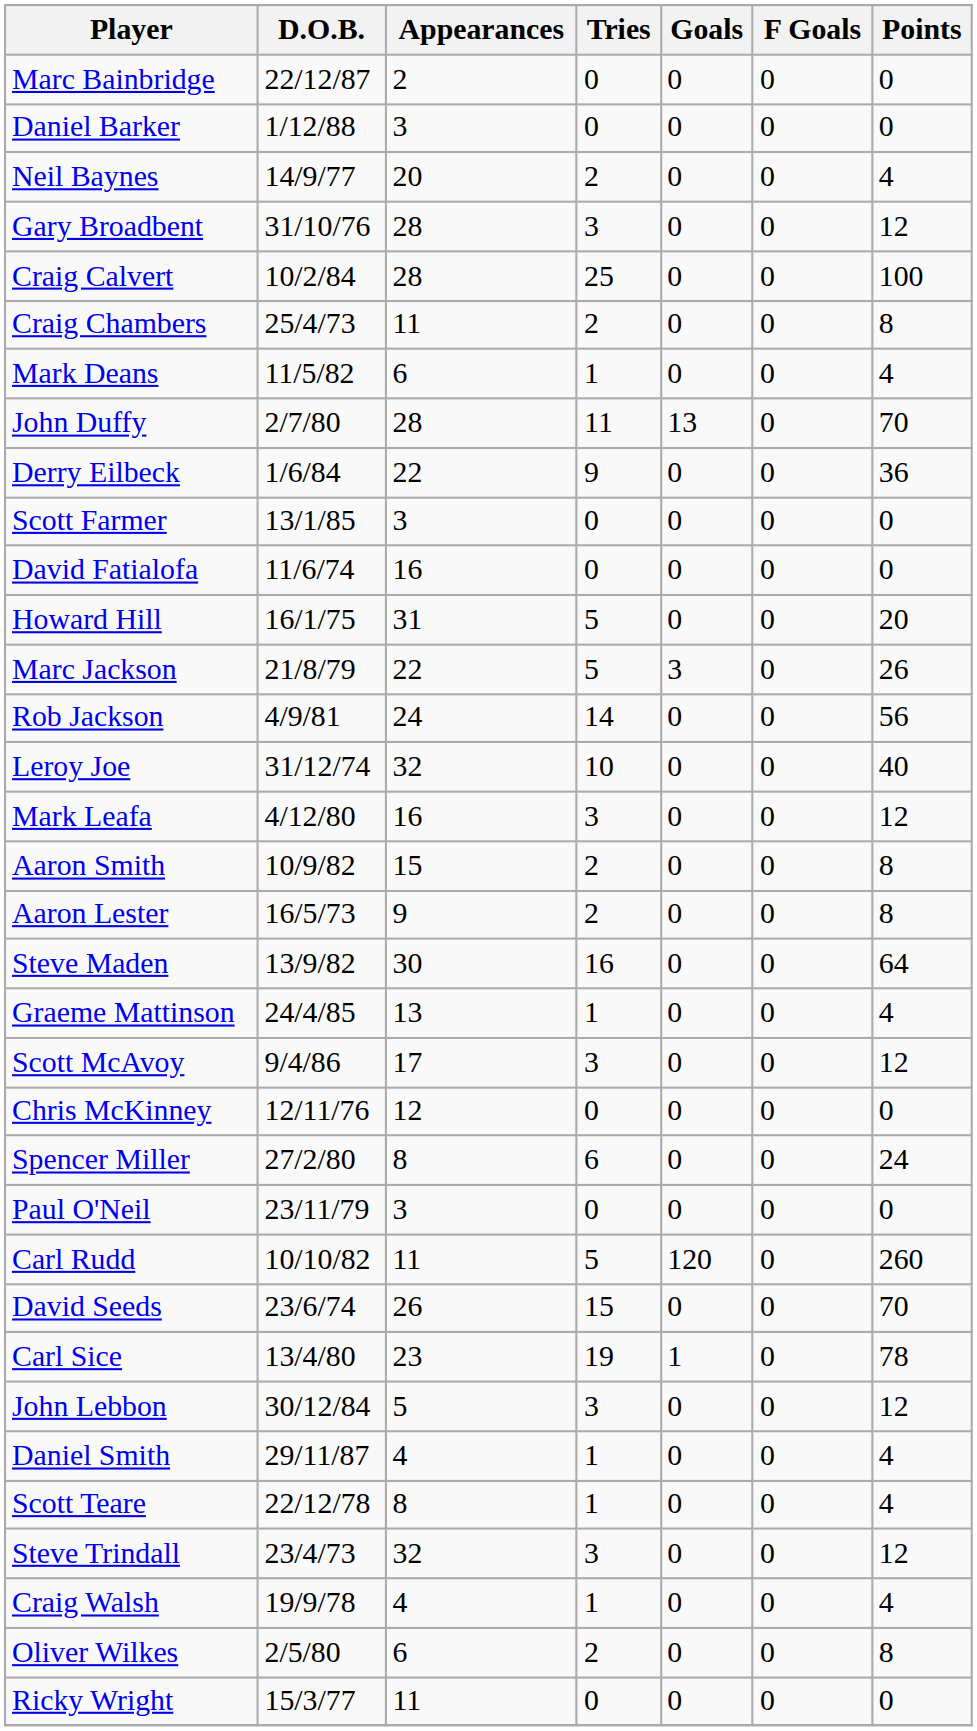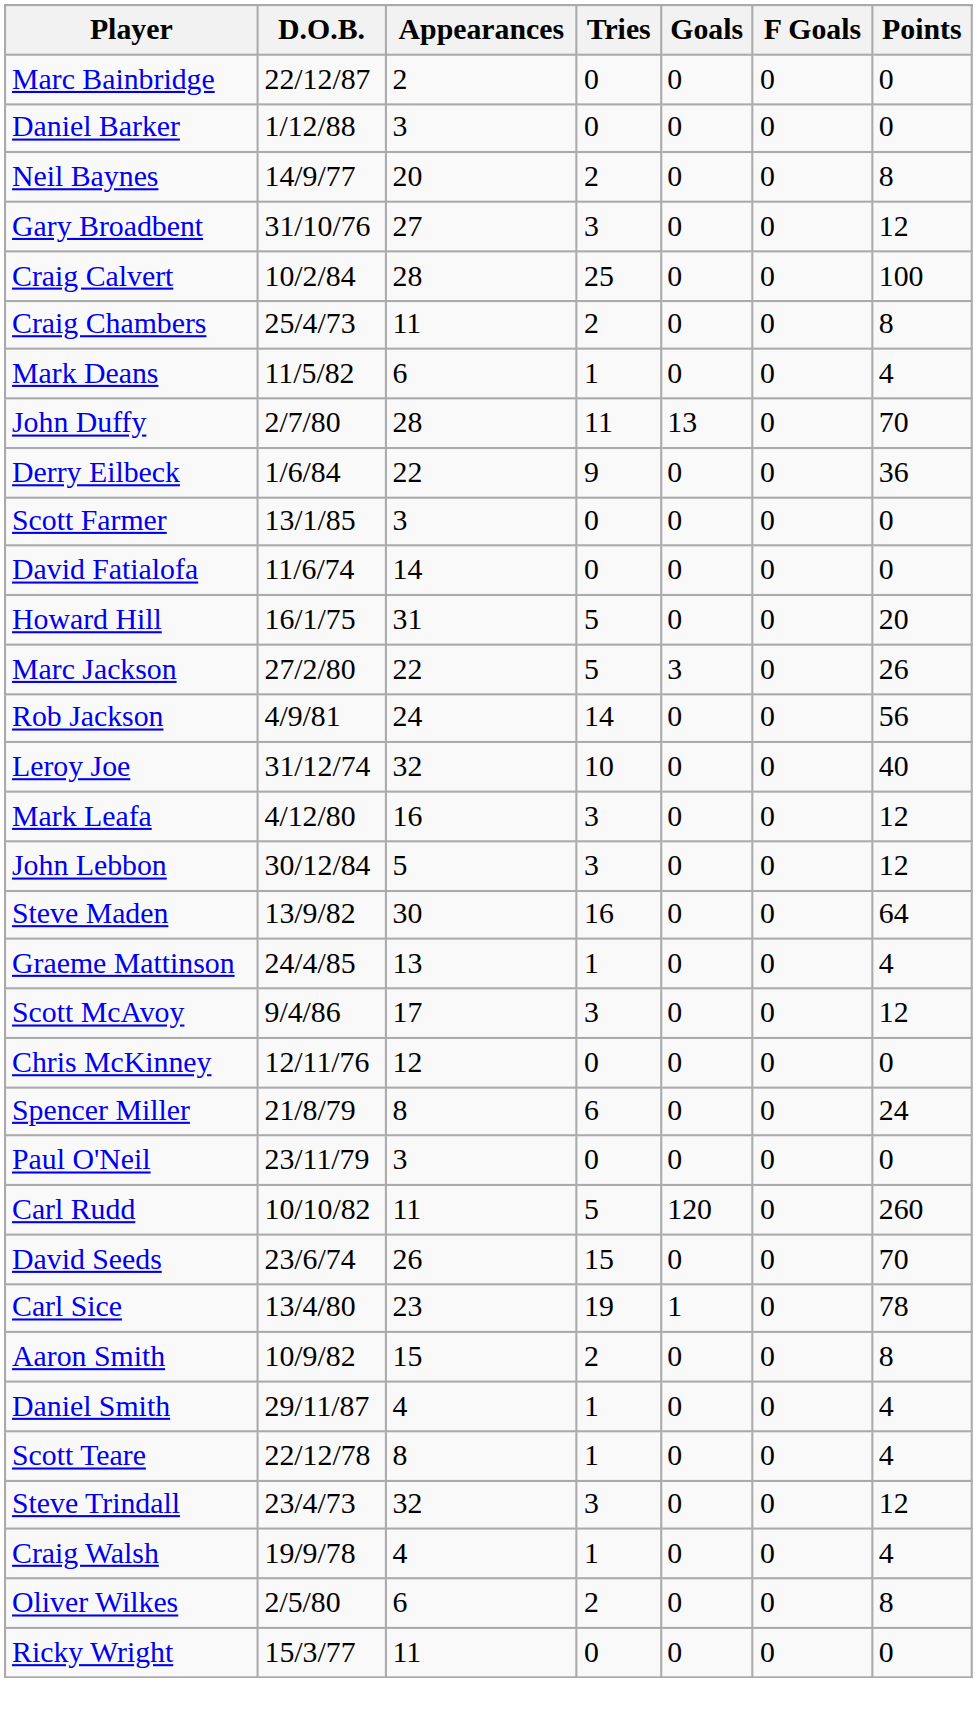 <table class="wikitable sortable" width="75%" style="font-size:90%">
 <tr bgcolor="#efefef">
 </tr>
 <tr bgcolor="#efefef">
 </tr>
 <tr>
 <th>Player</th>
 <th>D.O.B.</th>
 <th>Appearances</th>
 <th>Tries</th>
 <th>Goals</th>
 <th>F Goals</th>
 <th>Points</th>
 </tr>
 <tr>
 <td><a href='#'>Marc Bainbridge</a></td>
 <td>22/12/87</td>
 <td>2</td>
 <td>0</td>
 <td>0</td>
 <td>0</td>
 <td>0</td>
 </tr>
 <tr>
 <td><a href='#'>Daniel Barker</a></td>
 <td>1/12/88</td>
 <td>3</td>
 <td>0</td>
 <td>0</td>
 <td>0</td>
 <td>0</td>
 </tr>
 <tr>
 <td><a href='#'>Neil Baynes</a></td>
 <td>14/9/77</td>
 <td>20</td>
 <td>2</td>
 <td>0</td>
 <td>0</td>
-<td>4</td>
+<td>8</td>
 </tr>
 <tr>
 <td><a href='#'>Gary Broadbent</a></td>
 <td>31/10/76</td>
-<td>28</td>
+<td>27</td>
 <td>3</td>
 <td>0</td>
 <td>0</td>
 <td>12</td>
 </tr>
 <tr>
 <td><a href='#'>Craig Calvert</a></td>
 <td>10/2/84</td>
 <td>28</td>
 <td>25</td>
 <td>0</td>
 <td>0</td>
 <td>100</td>
 </tr>
 <tr>
 <td><a href='#'>Craig Chambers</a></td>
 <td>25/4/73</td>
 <td>11</td>
 <td>2</td>
 <td>0</td>
 <td>0</td>
 <td>8</td>
 </tr>
 <tr>
 <td><a href='#'>Mark Deans</a></td>
 <td>11/5/82</td>
 <td>6</td>
 <td>1</td>
 <td>0</td>
 <td>0</td>
 <td>4</td>
 </tr>
 <tr>
 <td><a href='#'>John Duffy</a></td>
 <td>2/7/80</td>
 <td>28</td>
 <td>11</td>
 <td>13</td>
 <td>0</td>
 <td>70</td>
 </tr>
 <tr>
 <td><a href='#'>Derry Eilbeck</a></td>
 <td>1/6/84</td>
 <td>22</td>
 <td>9</td>
 <td>0</td>
 <td>0</td>
 <td>36</td>
 </tr>
 <tr>
 <td><a href='#'>Scott Farmer</a></td>
 <td>13/1/85</td>
 <td>3</td>
 <td>0</td>
 <td>0</td>
 <td>0</td>
 <td>0</td>
 </tr>
 <tr>
 <td><a href='#'>David Fatialofa</a></td>
 <td>11/6/74</td>
-<td>16</td>
+<td>14</td>
 <td>0</td>
 <td>0</td>
 <td>0</td>
 <td>0</td>
 </tr>
 <tr>
 <td><a href='#'>Howard Hill</a></td>
 <td>16/1/75</td>
 <td>31</td>
 <td>5</td>
 <td>0</td>
 <td>0</td>
 <td>20</td>
 </tr>
 <tr>
 <td><a href='#'>Marc Jackson</a></td>
-<td>21/8/79</td>
+<td>27/2/80</td>
 <td>22</td>
 <td>5</td>
 <td>3</td>
 <td>0</td>
 <td>26</td>
 </tr>
 <tr>
 <td><a href='#'>Rob Jackson</a></td>
 <td>4/9/81</td>
 <td>24</td>
 <td>14</td>
 <td>0</td>
 <td>0</td>
 <td>56</td>
 </tr>
 <tr>
 <td><a href='#'>Leroy Joe</a></td>
 <td>31/12/74</td>
 <td>32</td>
 <td>10</td>
 <td>0</td>
 <td>0</td>
 <td>40</td>
 </tr>
 <tr>
 <td><a href='#'>Mark Leafa</a></td>
 <td>4/12/80</td>
 <td>16</td>
 <td>3</td>
 <td>0</td>
 <td>0</td>
 <td>12</td>
 </tr>
 <tr>
-<td><a href='#'>Aaron Smith</a></td>
-<td>10/9/82</td>
-<td>15</td>
-<td>2</td>
+<td><a href='#'>John Lebbon</a></td>
+<td>30/12/84</td>
+<td>5</td>
+<td>3</td>
 <td>0</td>
 <td>0</td>
-<td>8</td>
-</tr>
-<tr>
-<td><a href='#'>Aaron Lester</a></td>
-<td>16/5/73</td>
-<td>9</td>
-<td>2</td>
-<td>0</td>
-<td>0</td>
-<td>8</td>
+<td>12</td>
 </tr>
 <tr>
 <td><a href='#'>Steve Maden</a></td>
 <td>13/9/82</td>
 <td>30</td>
 <td>16</td>
 <td>0</td>
 <td>0</td>
 <td>64</td>
 </tr>
 <tr>
 <td><a href='#'>Graeme Mattinson</a></td>
 <td>24/4/85</td>
 <td>13</td>
 <td>1</td>
 <td>0</td>
 <td>0</td>
 <td>4</td>
 </tr>
 <tr>
 <td><a href='#'>Scott McAvoy</a></td>
 <td>9/4/86</td>
 <td>17</td>
 <td>3</td>
 <td>0</td>
 <td>0</td>
 <td>12</td>
 </tr>
 <tr>
 <td><a href='#'>Chris McKinney</a></td>
 <td>12/11/76</td>
 <td>12</td>
 <td>0</td>
 <td>0</td>
 <td>0</td>
 <td>0</td>
 </tr>
 <tr>
 <td><a href='#'>Spencer Miller</a></td>
-<td>27/2/80</td>
+<td>21/8/79</td>
 <td>8</td>
 <td>6</td>
 <td>0</td>
 <td>0</td>
 <td>24</td>
 </tr>
 <tr>
 <td><a href='#'>Paul O'Neil</a></td>
 <td>23/11/79</td>
 <td>3</td>
 <td>0</td>
 <td>0</td>
 <td>0</td>
 <td>0</td>
 </tr>
 <tr>
 <td><a href='#'>Carl Rudd</a></td>
 <td>10/10/82</td>
 <td>11</td>
 <td>5</td>
 <td>120</td>
 <td>0</td>
 <td>260</td>
 </tr>
 <tr>
 <td><a href='#'>David Seeds</a></td>
 <td>23/6/74</td>
 <td>26</td>
 <td>15</td>
 <td>0</td>
 <td>0</td>
 <td>70</td>
 </tr>
 <tr>
 <td><a href='#'>Carl Sice</a></td>
 <td>13/4/80</td>
 <td>23</td>
 <td>19</td>
 <td>1</td>
 <td>0</td>
 <td>78</td>
 </tr>
 <tr>
-<td><a href='#'>John Lebbon</a></td>
-<td>30/12/84</td>
-<td>5</td>
-<td>3</td>
+<td><a href='#'>Aaron Smith</a></td>
+<td>10/9/82</td>
+<td>15</td>
+<td>2</td>
 <td>0</td>
 <td>0</td>
-<td>12</td>
+<td>8</td>
 </tr>
 <tr>
 <td><a href='#'>Daniel Smith</a></td>
 <td>29/11/87</td>
 <td>4</td>
 <td>1</td>
 <td>0</td>
 <td>0</td>
 <td>4</td>
 </tr>
 <tr>
 <td><a href='#'>Scott Teare</a></td>
 <td>22/12/78</td>
 <td>8</td>
 <td>1</td>
 <td>0</td>
 <td>0</td>
 <td>4</td>
 </tr>
 <tr>
 <td><a href='#'>Steve Trindall</a></td>
 <td>23/4/73</td>
 <td>32</td>
 <td>3</td>
 <td>0</td>
 <td>0</td>
 <td>12</td>
 </tr>
 <tr>
 <td><a href='#'>Craig Walsh</a></td>
 <td>19/9/78</td>
 <td>4</td>
 <td>1</td>
 <td>0</td>
 <td>0</td>
 <td>4</td>
 </tr>
 <tr>
 <td><a href='#'>Oliver Wilkes</a></td>
 <td>2/5/80</td>
 <td>6</td>
 <td>2</td>
 <td>0</td>
 <td>0</td>
 <td>8</td>
 </tr>
 <tr>
 <td><a href='#'>Ricky Wright</a></td>
 <td>15/3/77</td>
 <td>11</td>
 <td>0</td>
 <td>0</td>
 <td>0</td>
 <td>0</td>
 </tr>
 <tr>
 </tr>
 </table>
